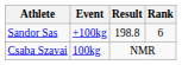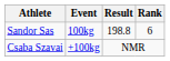 <table class=wikitable style="font-size:90%">
 <tr>
 <th>Athlete</th>
 <th>Event</th>
 <th>Result</th>
 <th>Rank</th>
 </tr>
 <tr>
 <td><a href='#'>Sandor Sas</a></td>
-<td><a href='#'>+100kg</a></td>
+<td><a href='#'>100kg</a></td>
 <td style="text-align:center;">198.8</td>
 <td style="text-align:center;">6</td>
 </tr>
 <tr>
 <td><a href='#'>Csaba Szavai</a></td>
-<td><a href='#'>100kg</a></td>
+<td><a href='#'>+100kg</a></td>
 <td style="text-align:center;" colspan="2">NMR</td>
 </tr>
 </table>
